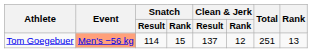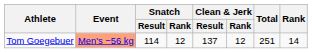 <table class="wikitable" style="font-size:90%">
 <tr>
 <th rowspan="2">Athlete</th>
 <th rowspan="2">Event</th>
 <th colspan="2">Snatch</th>
 <th colspan="2">Clean & Jerk</th>
 <th rowspan="2">Total</th>
 <th rowspan="2">Rank</th>
 </tr>
 <tr style="font-size:95%">
 <th>Result</th>
 <th>Rank</th>
 <th>Result</th>
 <th>Rank</th>
 </tr>
 <tr align=center>
 <td align=left><a href='#'>Tom Goegebuer</a></td>
 <td align=left style="background: lightsalmon;"><a href='#'>Men's −56 kg</a></td>
 <td>114</td>
-<td>15</td>
+<td>12</td>
 <td>137</td>
 <td>12</td>
 <td>251</td>
-<td>13</td>
+<td>14</td>
 </tr>
 </table>
